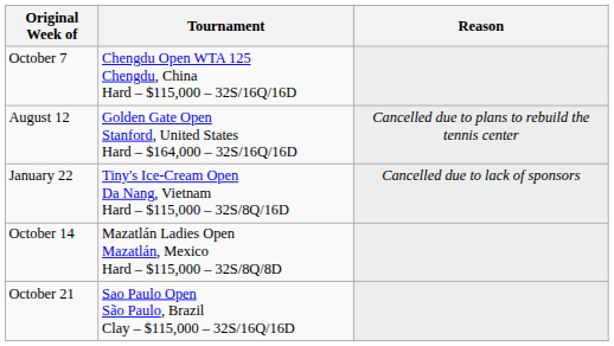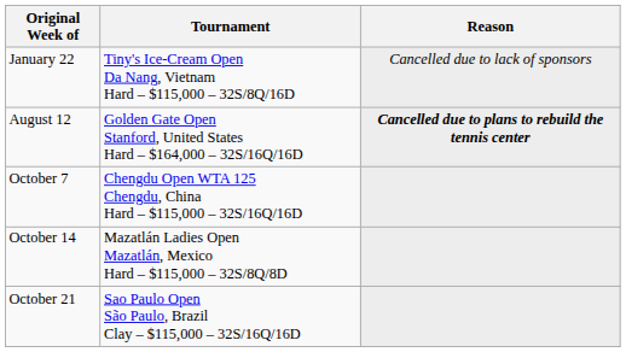 <table class=wikitable style=font-size:85%>
 <tr>
 <th width=80>Original<br>Week of</th>
 <th width=230>Tournament</th>
 <th width=230>Reason</th>
 </tr>
 <tr valign=top>
-<td>October 7</td>
-<td><a href='#'>Chengdu Open WTA 125</a> <br> <a href='#'>Chengdu</a>, China <br> Hard – $115,000 – 32S/16Q/16D</td>
-<td style="text-align:center; background:#ededed"></td>
+<td>January 22</td>
+<td><a href='#'>Tiny's Ice-Cream Open</a> <br> <a href='#'>Da Nang</a>, Vietnam <br> Hard – $115,000 – 32S/8Q/16D</td>
+<td style="text-align:center; background:#ededed"><em>Cancelled due to lack of sponsors</em></td>
 </tr>
 <tr valign=top>
 <td>August 12</td>
 <td><a href='#'>Golden Gate Open</a><br> <a href='#'>Stanford</a>, United States <br> Hard – $164,000 – 32S/16Q/16D</td>
-<td style="text-align:center; background:#ededed"><em>Cancelled due to plans to rebuild the tennis center</em></td>
+<td style="text-align:center; background:#ededed"><strong><em>Cancelled due to plans to rebuild the tennis center</em></strong></td>
 </tr>
 <tr valign=top>
-<td>January 22</td>
-<td><a href='#'>Tiny's Ice-Cream Open</a> <br> <a href='#'>Da Nang</a>, Vietnam <br> Hard – $115,000 – 32S/8Q/16D</td>
-<td style="text-align:center; background:#ededed"><em>Cancelled due to lack of sponsors</em></td>
+<td>October 7</td>
+<td><a href='#'>Chengdu Open WTA 125</a> <br> <a href='#'>Chengdu</a>, China <br> Hard – $115,000 – 32S/16Q/16D</td>
+<td style="text-align:center; background:#ededed"></td>
 </tr>
 <tr valign=top>
 <td>October 14</td>
 <td>Mazatlán Ladies Open <br> <a href='#'>Mazatlán</a>, Mexico <br> Hard – $115,000 – 32S/8Q/8D</td>
 <td style="text-align:center; background:#ededed"></td>
 </tr>
 <tr valign=top>
 <td>October 21</td>
 <td><a href='#'>Sao Paulo Open</a><br> <a href='#'>São Paulo</a>, Brazil <br> Clay – $115,000 – 32S/16Q/16D</td>
 <td style="text-align:center; background:#ededed"></td>
 </tr>
 </table>
